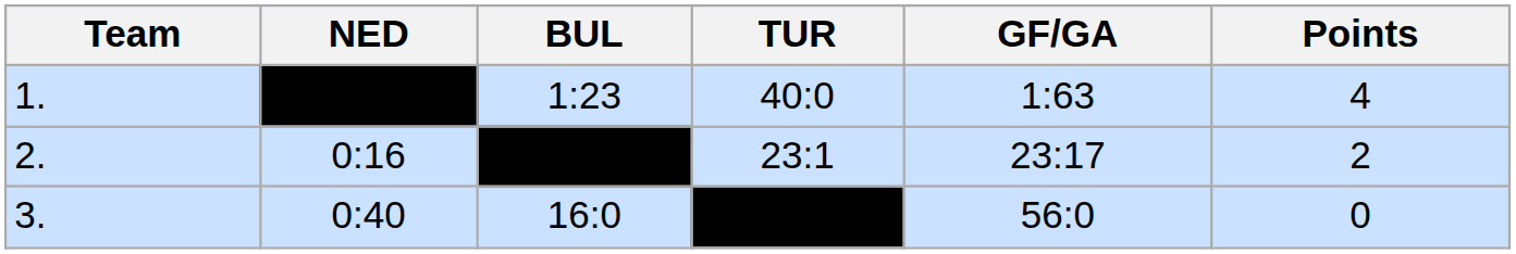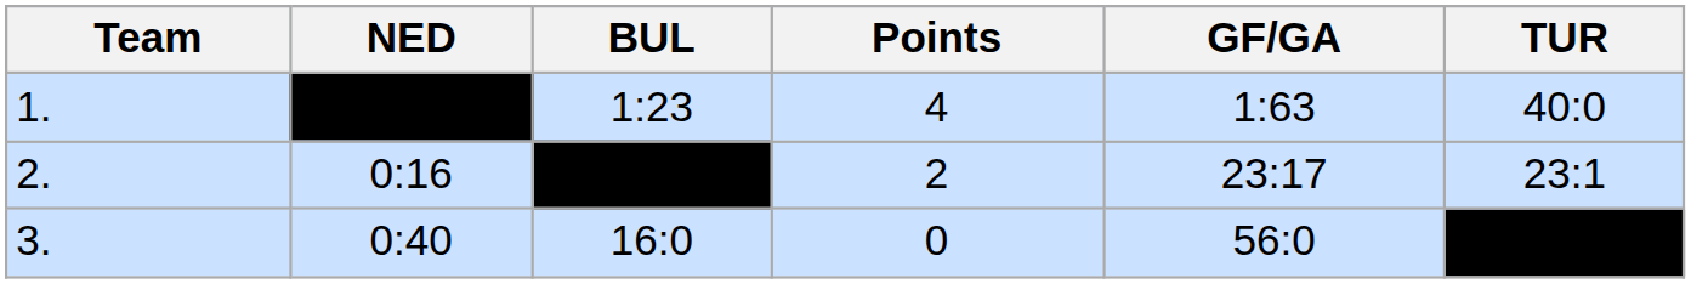 <table class="wikitable" bgcolor="#EFEFFF" width="50%">
 <tr bgcolor="#BCD2EE">
 <th>Team</th>
 <th>NED</th>
 <th>BUL</th>
+<th>Points</th>
+<th>GF/GA</th>
 <th>TUR</th>
-<th>GF/GA</th>
-<th>Points</th>
 </tr>
 <tr bgcolor="#CAE1FF" align="center">
 <td align="left">1. </td>
 <td style="background:#000000;"></td>
 <td>1:23</td>
+<td>4</td>
+<td>1:63</td>
 <td>40:0</td>
-<td>1:63</td>
-<td>4</td>
 </tr>
 <tr bgcolor="#CAE1FF" align="center">
 <td align="left">2. </td>
 <td>0:16</td>
 <td style="background:#000000;"></td>
+<td>2</td>
+<td>23:17</td>
 <td>23:1</td>
-<td>23:17</td>
-<td>2</td>
 </tr>
 <tr bgcolor="#CAE1FF" align="center">
 <td align="left">3. </td>
 <td>0:40</td>
 <td>16:0</td>
+<td>0</td>
+<td>56:0</td>
 <td style="background:#000000;"></td>
-<td>56:0</td>
-<td>0</td>
 </tr>
 </table>
